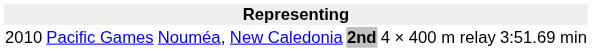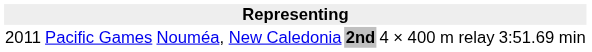 <table>
 <tr>
 <th bgcolor="#eeeeee" colspan="6">Representing </th>
 </tr>
 <tr>
-<td>2010</td>
+<td>2011</td>
 <td><a href='#'>Pacific Games</a></td>
 <td><a href='#'>Nouméa</a>, <a href='#'>New Caledonia</a></td>
 <td bgcolor=silver><strong>2nd</strong></td>
 <td>4 × 400 m relay</td>
 <td>3:51.69 min</td>
 </tr>
 </table>
